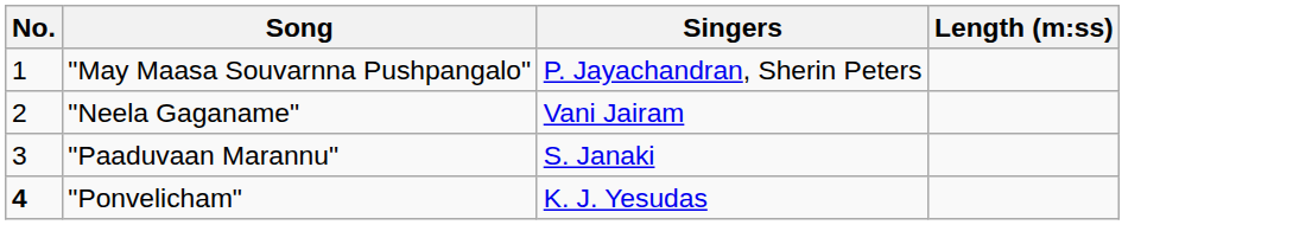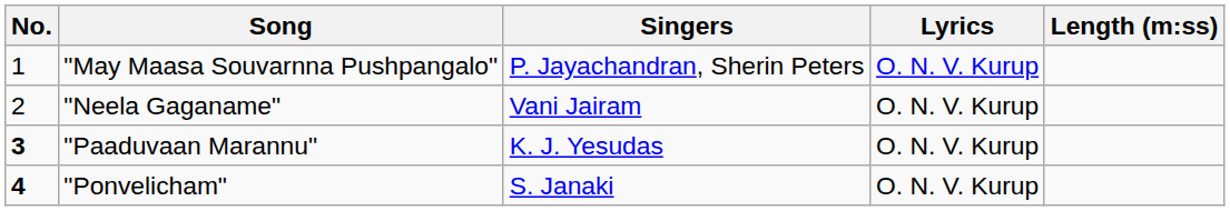 <table class="wikitable" style="font-size:95%;">
 <tr>
 <th>No.</th>
 <th>Song</th>
 <th>Singers</th>
+<th>Lyrics</th>
 <th>Length (m:ss)</th>
 </tr>
 <tr>
 <td>1</td>
 <td>"May Maasa Souvarnna Pushpangalo"</td>
 <td><a href='#'>P. Jayachandran</a>, Sherin Peters</td>
+<td><a href='#'>O. N. V. Kurup</a></td>
 <td></td>
 </tr>
 <tr>
 <td>2</td>
 <td>"Neela Gaganame"</td>
 <td><a href='#'>Vani Jairam</a></td>
+<td>O. N. V. Kurup</td>
 <td></td>
 </tr>
 <tr>
-<td>3</td>
+<td><strong>3</strong></td>
 <td>"Paaduvaan Marannu"</td>
-<td><a href='#'>S. Janaki</a></td>
+<td><a href='#'>K. J. Yesudas</a></td>
+<td>O. N. V. Kurup</td>
 <td></td>
 </tr>
 <tr>
 <td><strong>4</strong></td>
 <td>"Ponvelicham"</td>
-<td><a href='#'>K. J. Yesudas</a></td>
+<td><a href='#'>S. Janaki</a></td>
+<td>O. N. V. Kurup</td>
 <td></td>
 </tr>
 </table>
